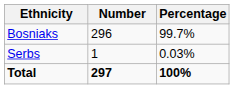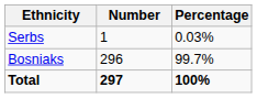 <table class="wikitable">
 <tr>
 <th width="100px">Ethnicity</th>
 <th width="80px">Number</th>
 <th width="80px">Percentage</th>
 </tr>
 <tr>
+<td><a href='#'>Serbs</a></td>
+<td>1</td>
+<td>0.03%</td>
+</tr>
+<tr>
 <td><a href='#'>Bosniaks</a></td>
 <td>296</td>
 <td>99.7%</td>
-</tr>
-<tr>
-<td><a href='#'>Serbs</a></td>
-<td>1</td>
-<td>0.03%</td>
 </tr>
 <tr>
 <td><strong>Total</strong></td>
 <td><strong>297</strong></td>
 <td><strong>100%</strong></td>
 </tr>
 </table>
